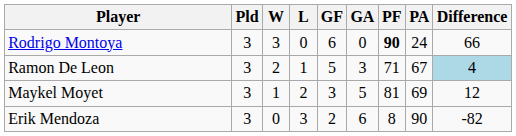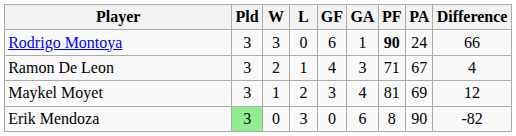 <table class=wikitable style="text-align:center">
 <tr>
 <th width=220>Player</th>
 <th width=20>Pld</th>
 <th width=20>W</th>
 <th width=20>L</th>
 <th width=20>GF</th>
 <th width=20>GA</th>
 <th width=20>PF</th>
 <th width=20>PA</th>
 <th width=30>Difference</th>
 </tr>
 <tr>
 <td align=left> <a href='#'>Rodrigo Montoya</a></td>
 <td>3</td>
 <td>3</td>
 <td>0</td>
 <td>6</td>
-<td>0</td>
+<td>1</td>
 <td><strong>90</strong></td>
 <td>24</td>
 <td>66</td>
 </tr>
 <tr>
 <td align=left> Ramon De Leon</td>
 <td>3</td>
 <td>2</td>
 <td>1</td>
-<td>5</td>
+<td>4</td>
 <td>3</td>
 <td>71</td>
 <td>67</td>
-<td style="background: lightblue;">4</td>
+<td>4</td>
 </tr>
 <tr>
 <td align=left> Maykel Moyet</td>
 <td>3</td>
 <td>1</td>
 <td>2</td>
 <td>3</td>
-<td>5</td>
+<td>4</td>
 <td>81</td>
 <td>69</td>
 <td>12</td>
 </tr>
 <tr>
 <td align=left> Erik Mendoza</td>
+<td style="background: lightgreen;">3</td>
+<td>0</td>
 <td>3</td>
 <td>0</td>
-<td>3</td>
-<td>2</td>
 <td>6</td>
 <td>8</td>
 <td>90</td>
 <td>-82</td>
 </tr>
 <tr>
 </tr>
 </table>
